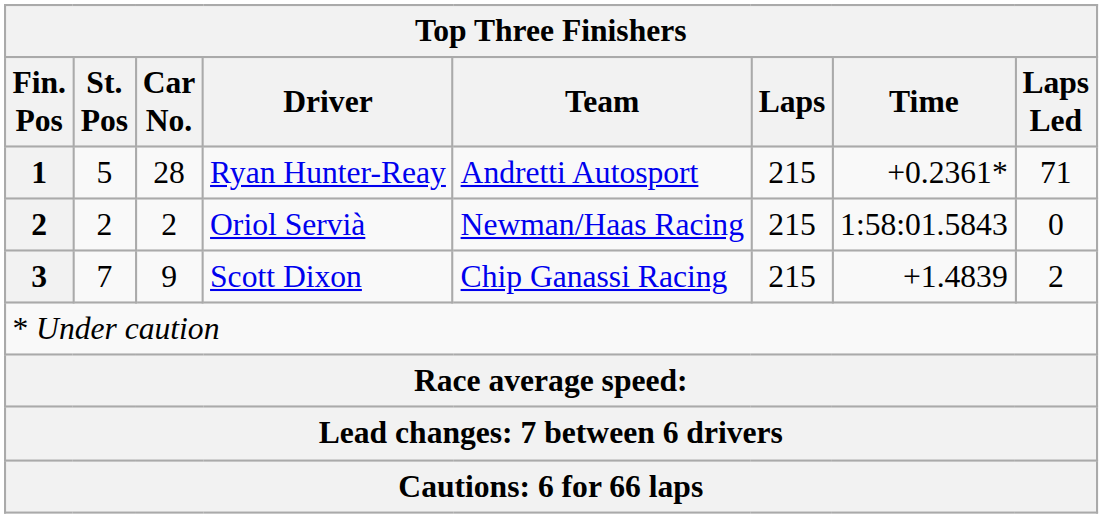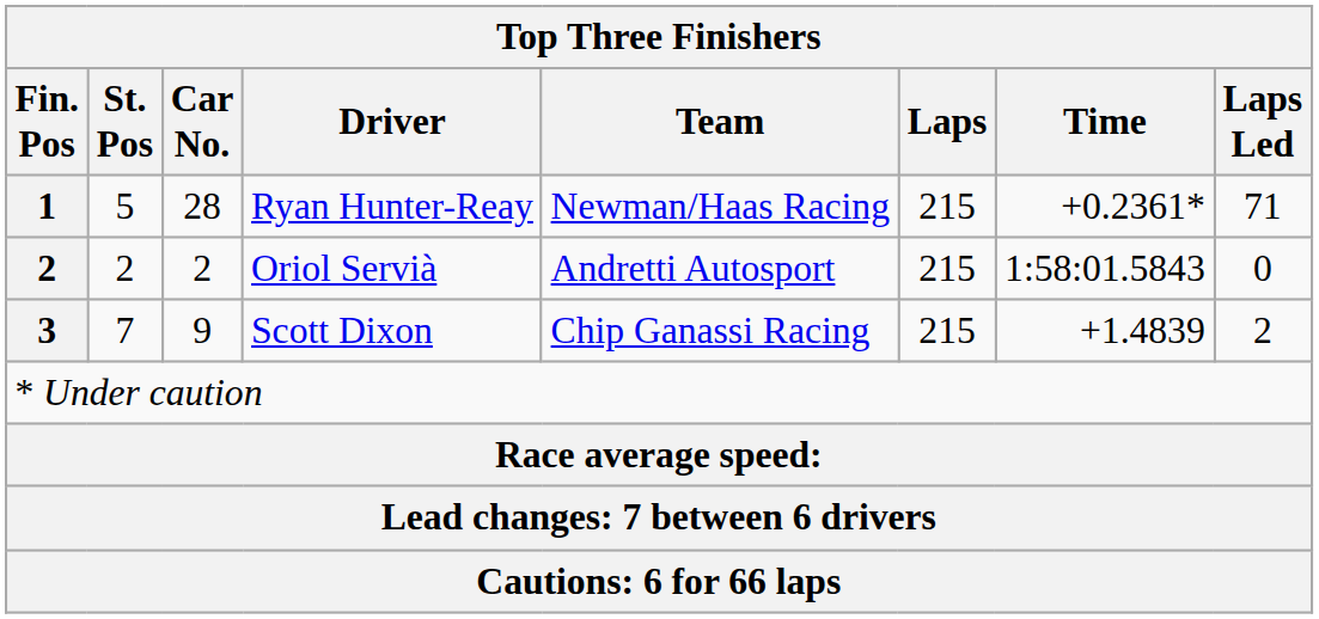 <table class="wikitable" style="font-size:95%;">
 <tr>
 <th colspan=9>Top Three Finishers</th>
 </tr>
 <tr>
 <th>Fin.<br>Pos</th>
 <th>St.<br>Pos</th>
 <th>Car<br>No.</th>
 <th>Driver</th>
 <th>Team</th>
 <th>Laps</th>
 <th>Time</th>
 <th>Laps<br>Led</th>
 </tr>
 <tr>
 <th>1</th>
 <td align=center>5</td>
 <td align=center>28</td>
 <td> <a href='#'>Ryan Hunter-Reay</a></td>
-<td><a href='#'>Andretti Autosport</a></td>
+<td><a href='#'>Newman/Haas Racing</a></td>
 <td align=center>215</td>
 <td align=right>+0.2361*</td>
 <td align=center>71</td>
 </tr>
 <tr>
 <th>2</th>
 <td align=center>2</td>
 <td align=center>2</td>
 <td> <a href='#'>Oriol Servià</a></td>
-<td><a href='#'>Newman/Haas Racing</a></td>
+<td><a href='#'>Andretti Autosport</a></td>
 <td align=center>215</td>
 <td align=right>1:58:01.5843</td>
 <td align=center>0</td>
 </tr>
 <tr>
 <th>3</th>
 <td align=center>7</td>
 <td align=center>9</td>
 <td> <a href='#'>Scott Dixon</a></td>
 <td><a href='#'>Chip Ganassi Racing</a></td>
 <td align=center>215</td>
 <td align=right>+1.4839</td>
 <td align=center>2</td>
 </tr>
 <tr>
 <td colspan=9>* <em>Under caution</em></td>
 </tr>
 <tr>
 <th colspan=9>Race average speed: </th>
 </tr>
 <tr>
 <th colspan=9>Lead changes: 7 between 6 drivers</th>
 </tr>
 <tr>
 <th colspan=9>Cautions: 6 for 66 laps</th>
 </tr>
 </table>
